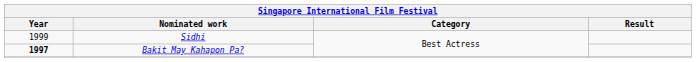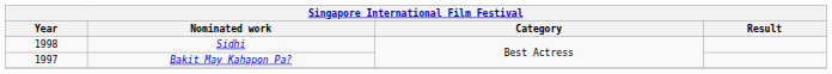 <table width="70%" class="wikitable sortable">
 <tr>
 <th colspan="4" align="center"><a href='#'>Singapore International Film Festival</a></th>
 </tr>
 <tr>
 <th width="10%">Year</th>
 <th width="35%">Nominated work</th>
 <th width="40%">Category</th>
 <th width="15%">Result</th>
 </tr>
 <tr>
-<td align="center">1999</td>
+<td align="center">1998</td>
 <td align="center"><em><a href='#'>Sidhi</a></em></td>
 <td align="center" rowspan="2">Best Actress</td>
 <td></td>
 </tr>
 <tr>
-<td align="center"><strong>1997</strong></td>
+<td align="center">1997</td>
 <td align="center"><em><a href='#'>Bakit May Kahapon Pa?</a></em></td>
 <td></td>
 </tr>
 <tr>
 </tr>
 </table>
